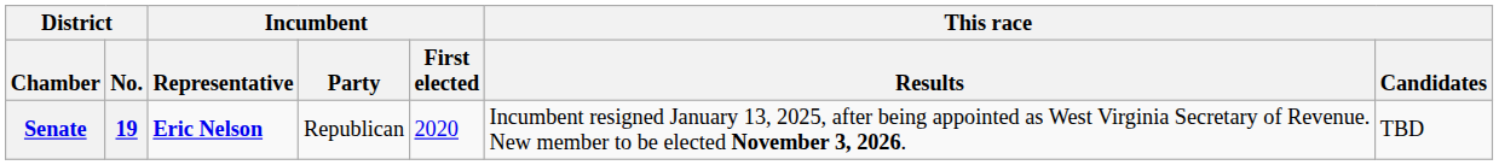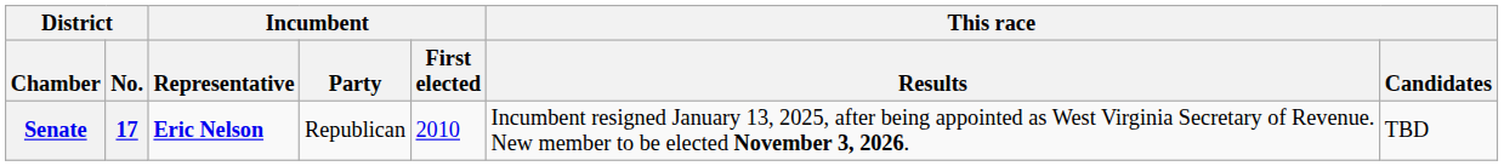 <table class="wikitable sortable">
 <tr valign="bottom">
 <th colspan="2">District</th>
 <th colspan="3">Incumbent</th>
 <th colspan="2">This race</th>
 </tr>
 <tr valign="bottom">
 <th>Chamber</th>
 <th>No.</th>
 <th>Representative</th>
 <th>Party</th>
 <th>First<br>elected</th>
 <th>Results</th>
 <th>Candidates</th>
 </tr>
 <tr>
 <th><a href='#'>Senate</a></th>
-<th><a href='#'>19</a></th>
+<th><a href='#'>17</a></th>
 <td><strong><a href='#'>Eric Nelson</a></strong></td>
 <td>Republican</td>
-<td><a href='#'>2020</a></td>
+<td><a href='#'>2010</a></td>
 <td>Incumbent resigned January 13, 2025, after being appointed as West Virginia Secretary of Revenue.<br>New member to be elected <strong>November 3, 2026</strong>.</td>
 <td nowrap>TBD</td>
 </tr>
 </table>
